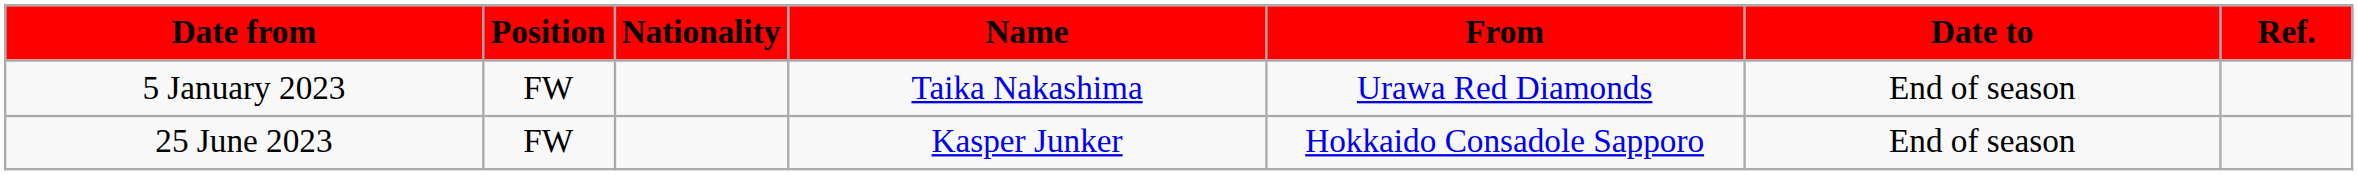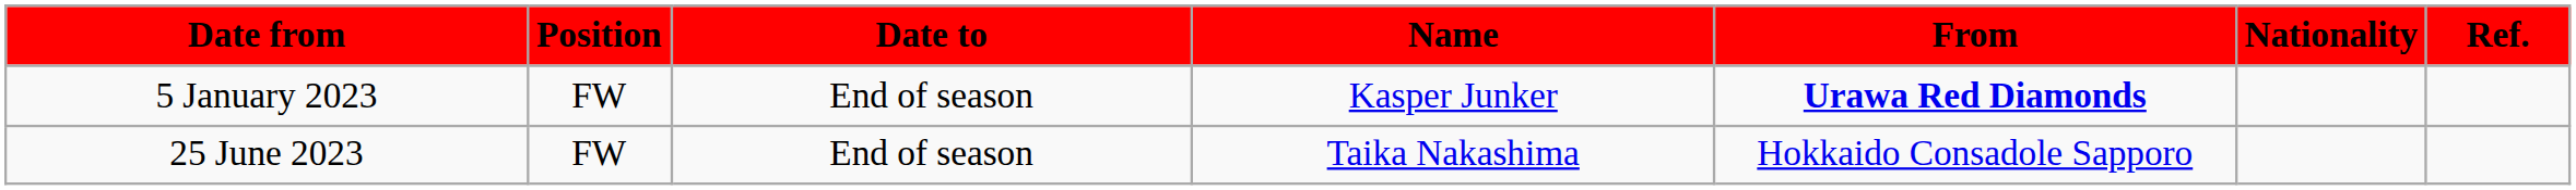 <table class="wikitable" style="text-align:center; font-size:90%; ">
 <tr>
 <th style="background:#FF0000; color:#000000; width:200px;">Date from</th>
 <th style="background:#FF0000; color:#000000; width:50px;">Position</th>
-<th style="background:#FF0000; color:#000000; width:50px;">Nationality</th>
+<th style="background:#FF0000; color:#000000; width:200px;">Date to</th>
 <th style="background:#FF0000; color:#000000; width:200px;">Name</th>
 <th style="background:#FF0000; color:#000000; width:200px;">From</th>
-<th style="background:#FF0000; color:#000000; width:200px;">Date to</th>
+<th style="background:#FF0000; color:#000000; width:50px;">Nationality</th>
 <th style="background:#FF0000; color:#000000; width:50px;">Ref.</th>
 </tr>
 <tr>
 <td>5 January 2023</td>
 <td>FW</td>
+<td>End of season</td>
+<td><a href='#'>Kasper Junker</a></td>
+<td><strong><a href='#'>Urawa Red Diamonds</a></strong></td>
 <td></td>
-<td><a href='#'>Taika Nakashima</a></td>
-<td><a href='#'>Urawa Red Diamonds</a></td>
-<td>End of season</td>
 <td></td>
 </tr>
 <tr>
 <td>25 June 2023</td>
 <td>FW</td>
+<td>End of season</td>
+<td><a href='#'>Taika Nakashima</a></td>
+<td><a href='#'>Hokkaido Consadole Sapporo</a></td>
 <td></td>
-<td><a href='#'>Kasper Junker</a></td>
-<td><a href='#'>Hokkaido Consadole Sapporo</a></td>
-<td>End of season</td>
 <td></td>
 </tr>
 </table>
